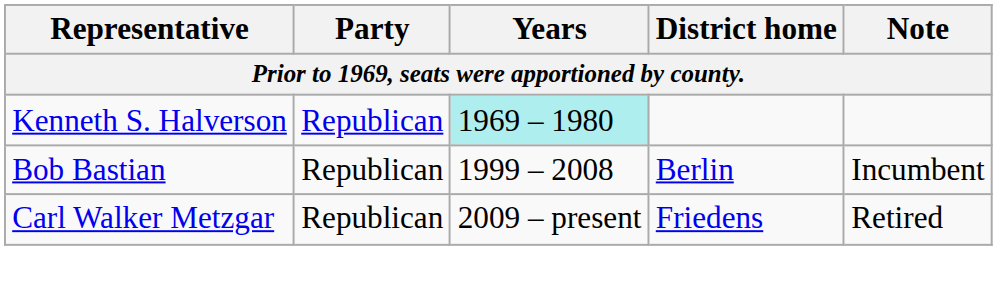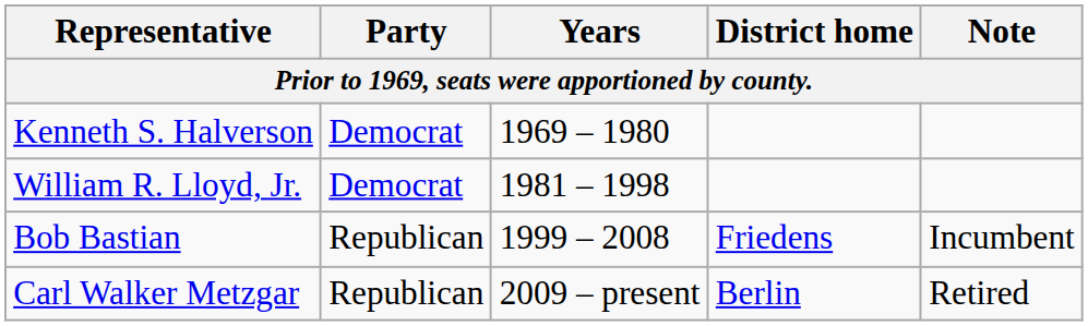 <table class=wikitable>
 <tr valign=bottom>
 <th>Representative</th>
 <th>Party</th>
 <th>Years</th>
 <th>District home</th>
 <th>Note</th>
 </tr>
 <tr>
 <th colspan=5 style="font-size: 80%;"><em>Prior to 1969, seats were apportioned by county.</em></th>
 </tr>
 <tr>
 <td><a href='#'>Kenneth S. Halverson</a></td>
-<td><a href='#'>Republican</a></td>
-<td style="background: paleturquoise;">1969 – 1980</td>
+<td><a href='#'>Democrat</a></td>
+<td>1969 – 1980</td>
+<td></td>
+<td></td>
+</tr>
+<tr>
+<td><a href='#'>William R. Lloyd, Jr.</a></td>
+<td><a href='#'>Democrat</a></td>
+<td>1981 – 1998</td>
 <td></td>
 <td></td>
 </tr>
 <tr>
 <td><a href='#'>Bob Bastian</a></td>
 <td>Republican</td>
 <td>1999 – 2008</td>
-<td><a href='#'>Berlin</a></td>
+<td><a href='#'>Friedens</a></td>
 <td>Incumbent</td>
 </tr>
 <tr>
 <td><a href='#'>Carl Walker Metzgar</a></td>
 <td>Republican</td>
 <td>2009 – present</td>
-<td><a href='#'>Friedens</a></td>
+<td><a href='#'>Berlin</a></td>
 <td>Retired</td>
 </tr>
 </table>
